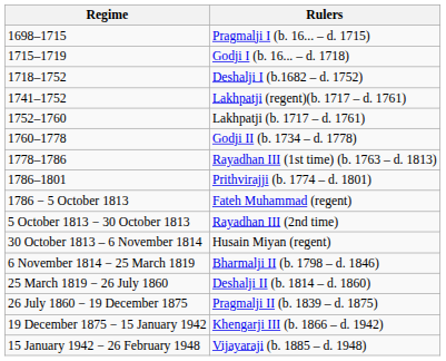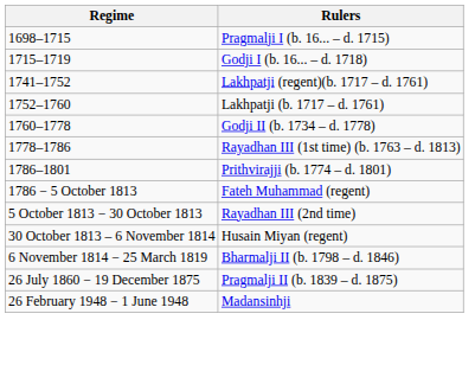 <table class="sortable wikitable">
 <tr>
 <th>Regime</th>
 <th>Rulers</th>
 </tr>
 <tr>
 <td>1698–1715</td>
 <td><a href='#'>Pragmalji I</a> (b. 16... – d. 1715)</td>
 </tr>
 <tr>
 <td>1715–1719</td>
 <td><a href='#'>Godji I</a> (b. 16... – d. 1718)</td>
-</tr>
-<tr>
-<td>1718–1752</td>
-<td><a href='#'>Deshalji I</a> (b.1682 – d. 1752)</td>
 </tr>
 <tr>
 <td>1741–1752</td>
 <td><a href='#'>Lakhpatji</a> (regent)(b. 1717 – d. 1761)</td>
 </tr>
 <tr>
 <td>1752–1760</td>
 <td>Lakhpatji (b. 1717 – d. 1761)</td>
 </tr>
 <tr>
 <td>1760–1778</td>
 <td><a href='#'>Godji II</a> (b. 1734 – d. 1778)</td>
 </tr>
 <tr>
 <td>1778–1786</td>
 <td><a href='#'>Rayadhan III</a> (1st time) (b. 1763 – d. 1813)</td>
 </tr>
 <tr>
 <td>1786–1801</td>
 <td><a href='#'>Prithvirajji</a> (b. 1774 – d. 1801)</td>
 </tr>
 <tr>
 <td>1786 − 5 October 1813</td>
 <td><a href='#'>Fateh Muhammad</a> (regent)</td>
 </tr>
 <tr>
 <td>5 October 1813 − 30 October 1813</td>
 <td><a href='#'>Rayadhan III</a> (2nd time)</td>
 </tr>
 <tr>
 <td>30 October 1813 – 6 November 1814</td>
 <td>Husain Miyan (regent)</td>
 </tr>
 <tr>
 <td>6 November 1814 − 25 March 1819</td>
 <td><a href='#'>Bharmalji II</a> (b. 1798 – d. 1846)</td>
 </tr>
 <tr>
-<td>25 March 1819 − 26 July 1860</td>
-<td><a href='#'>Deshalji II</a> (b. 1814 – d. 1860)</td>
-</tr>
-<tr>
 <td>26 July 1860 − 19 December 1875</td>
 <td><a href='#'>Pragmalji II</a> (b. 1839 – d. 1875)</td>
 </tr>
 <tr>
-<td>19 December 1875 − 15 January 1942</td>
-<td><a href='#'>Khengarji III</a> (b. 1866 – d. 1942)</td>
-</tr>
-<tr>
-<td>15 January 1942 −  26 February 1948</td>
-<td><a href='#'>Vijayaraji</a> (b. 1885 – d. 1948)</td>
+<td>26 February 1948 − 1 June 1948</td>
+<td><a href='#'>Madansinhji</a></td>
 </tr>
 </table>
